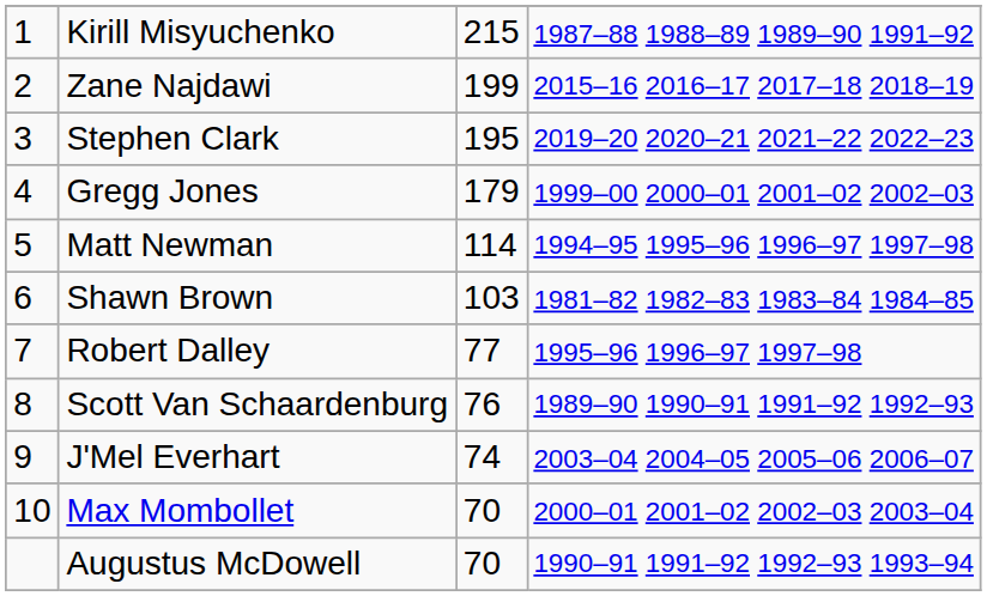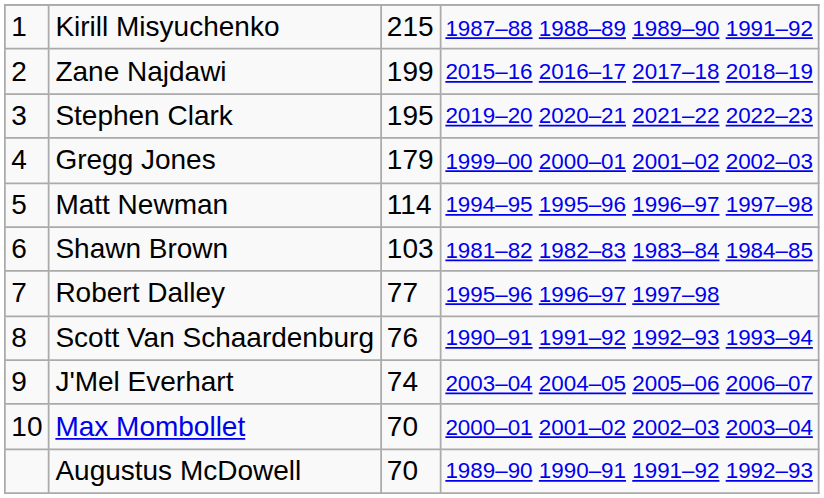 <table class="wikitable">
 <tr>
 </tr>
 <tr>
 <td>1</td>
 <td>Kirill Misyuchenko</td>
 <td>215</td>
 <td style="font-size:80%;"><a href='#'>1987–88</a> <a href='#'>1988–89</a> <a href='#'>1989–90</a> <a href='#'>1991–92</a></td>
 </tr>
 <tr>
 <td>2</td>
 <td>Zane Najdawi</td>
 <td>199</td>
 <td style="font-size:80%;"><a href='#'>2015–16</a> <a href='#'>2016–17</a> <a href='#'>2017–18</a> <a href='#'>2018–19</a></td>
 </tr>
 <tr>
 <td>3</td>
 <td>Stephen Clark</td>
 <td>195</td>
 <td style="font-size:80%;"><a href='#'>2019–20</a> <a href='#'>2020–21</a> <a href='#'>2021–22</a> <a href='#'>2022–23</a></td>
 </tr>
 <tr>
 <td>4</td>
 <td>Gregg Jones</td>
 <td>179</td>
 <td style="font-size:80%;"><a href='#'>1999–00</a> <a href='#'>2000–01</a> <a href='#'>2001–02</a> <a href='#'>2002–03</a></td>
 </tr>
 <tr>
 <td>5</td>
 <td>Matt Newman</td>
 <td>114</td>
 <td style="font-size:80%;"><a href='#'>1994–95</a> <a href='#'>1995–96</a> <a href='#'>1996–97</a> <a href='#'>1997–98</a></td>
 </tr>
 <tr>
 <td>6</td>
 <td>Shawn Brown</td>
 <td>103</td>
 <td style="font-size:80%;"><a href='#'>1981–82</a> <a href='#'>1982–83</a> <a href='#'>1983–84</a> <a href='#'>1984–85</a></td>
 </tr>
 <tr>
 <td>7</td>
 <td>Robert Dalley</td>
 <td>77</td>
 <td style="font-size:80%;"><a href='#'>1995–96</a> <a href='#'>1996–97</a> <a href='#'>1997–98</a></td>
 </tr>
 <tr>
 <td>8</td>
 <td>Scott Van Schaardenburg</td>
 <td>76</td>
-<td style="font-size:80%;"><a href='#'>1989–90</a> <a href='#'>1990–91</a> <a href='#'>1991–92</a> <a href='#'>1992–93</a></td>
+<td style="font-size:80%;"><a href='#'>1990–91</a> <a href='#'>1991–92</a> <a href='#'>1992–93</a> <a href='#'>1993–94</a></td>
 </tr>
 <tr>
 <td>9</td>
 <td>J'Mel Everhart</td>
 <td>74</td>
 <td style="font-size:80%;"><a href='#'>2003–04</a> <a href='#'>2004–05</a> <a href='#'>2005–06</a> <a href='#'>2006–07</a></td>
 </tr>
 <tr>
 <td>10</td>
 <td><a href='#'>Max Mombollet</a></td>
 <td>70</td>
 <td style="font-size:80%;"><a href='#'>2000–01</a> <a href='#'>2001–02</a> <a href='#'>2002–03</a> <a href='#'>2003–04</a></td>
 </tr>
 <tr>
 <td></td>
 <td>Augustus McDowell</td>
 <td>70</td>
-<td style="font-size:80%;"><a href='#'>1990–91</a> <a href='#'>1991–92</a> <a href='#'>1992–93</a> <a href='#'>1993–94</a></td>
+<td style="font-size:80%;"><a href='#'>1989–90</a> <a href='#'>1990–91</a> <a href='#'>1991–92</a> <a href='#'>1992–93</a></td>
 </tr>
 </table>
